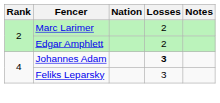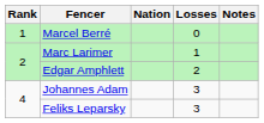 <table class="wikitable sortable" style="text-align:center">
 <tr>
 <th>Rank</th>
 <th>Fencer</th>
 <th>Nation</th>
 <th>Losses</th>
 <th>Notes</th>
 </tr>
 <tr bgcolor=bbf3bb>
+<td>1</td>
+<td align=left><a href='#'>Marcel Berré</a></td>
+<td align=left></td>
+<td>0</td>
+<td></td>
+</tr>
+<tr bgcolor=bbf3bb>
 <td rowspan=2>2</td>
 <td align=left><a href='#'>Marc Larimer</a></td>
 <td align=left></td>
-<td>2</td>
+<td>1</td>
 <td></td>
 </tr>
 <tr bgcolor=bbf3bb>
 <td align=left><a href='#'>Edgar Amphlett</a></td>
 <td align=left></td>
 <td>2</td>
 <td></td>
 </tr>
 <tr>
 <td rowspan=2>4</td>
 <td align=left><a href='#'>Johannes Adam</a></td>
 <td align=left></td>
-<td><strong>3</strong></td>
+<td>3</td>
 <td></td>
 </tr>
 <tr>
 <td align=left><a href='#'>Feliks Leparsky</a></td>
 <td align=left></td>
 <td>3</td>
 <td></td>
 </tr>
 </table>
